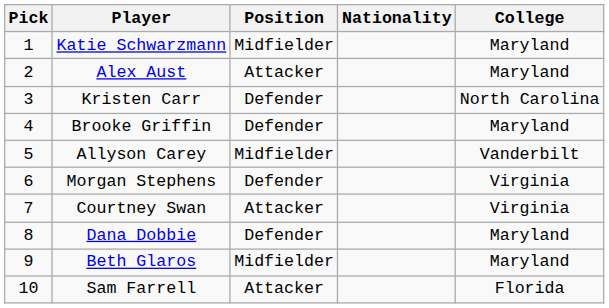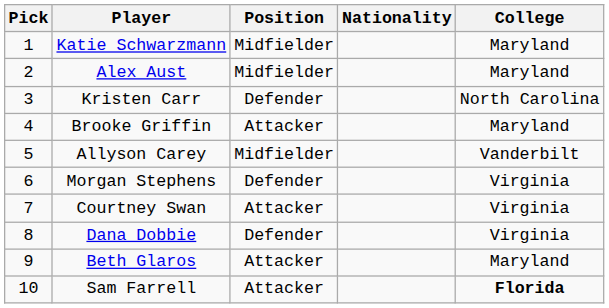 <table class="wikitable">
 <tr style="text-align:center;">
 <th>Pick</th>
 <th>Player</th>
 <th>Position</th>
 <th>Nationality</th>
 <th>College</th>
 </tr>
 <tr style="text-align:center;">
 <td>1</td>
 <td><a href='#'>Katie Schwarzmann</a></td>
 <td>Midfielder</td>
 <td></td>
 <td>Maryland</td>
 </tr>
 <tr style="text-align:center;">
 <td>2</td>
 <td><a href='#'>Alex Aust</a></td>
-<td>Attacker</td>
+<td>Midfielder</td>
 <td></td>
 <td>Maryland</td>
 </tr>
 <tr style="text-align:center;">
 <td>3</td>
 <td>Kristen Carr</td>
 <td>Defender</td>
 <td></td>
 <td>North Carolina</td>
 </tr>
 <tr style="text-align:center;">
 <td>4</td>
 <td>Brooke Griffin</td>
-<td>Defender</td>
+<td>Attacker</td>
 <td></td>
 <td>Maryland</td>
 </tr>
 <tr style="text-align:center;">
 <td>5</td>
 <td>Allyson Carey</td>
 <td>Midfielder</td>
 <td></td>
 <td>Vanderbilt</td>
 </tr>
 <tr style="text-align:center;">
 <td>6</td>
 <td>Morgan Stephens</td>
 <td>Defender</td>
 <td></td>
 <td>Virginia</td>
 </tr>
 <tr style="text-align:center;">
 <td>7</td>
 <td>Courtney Swan</td>
 <td>Attacker</td>
 <td></td>
 <td>Virginia</td>
 </tr>
 <tr style="text-align:center;">
 <td>8</td>
 <td><a href='#'>Dana Dobbie</a></td>
 <td>Defender</td>
 <td></td>
-<td>Maryland</td>
+<td>Virginia</td>
 </tr>
 <tr style="text-align:center;">
 <td>9</td>
 <td><a href='#'>Beth Glaros</a></td>
-<td>Midfielder</td>
+<td>Attacker</td>
 <td></td>
 <td>Maryland</td>
 </tr>
 <tr style="text-align:center;">
 <td>10</td>
 <td>Sam Farrell</td>
 <td>Attacker</td>
 <td></td>
-<td>Florida</td>
+<td><strong>Florida</strong></td>
 </tr>
 </table>
